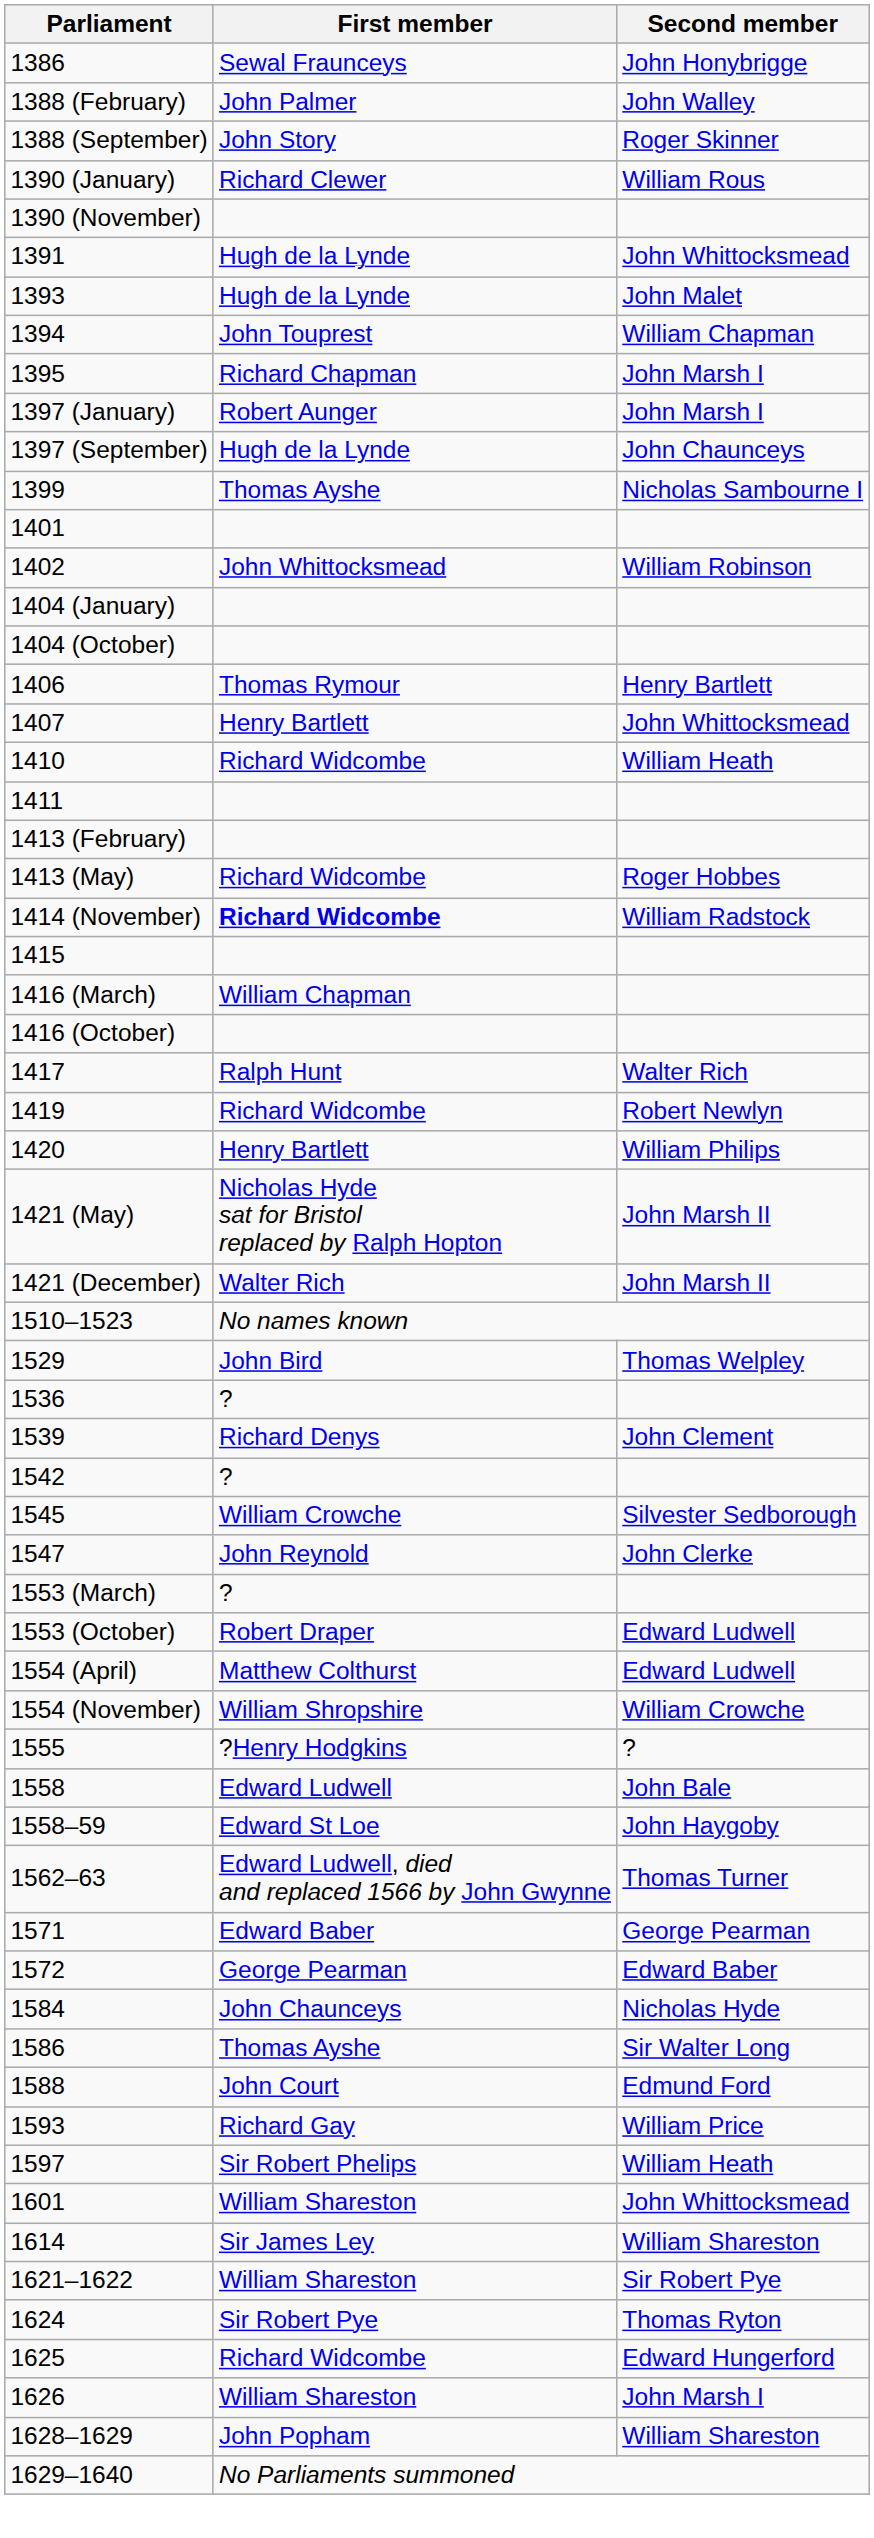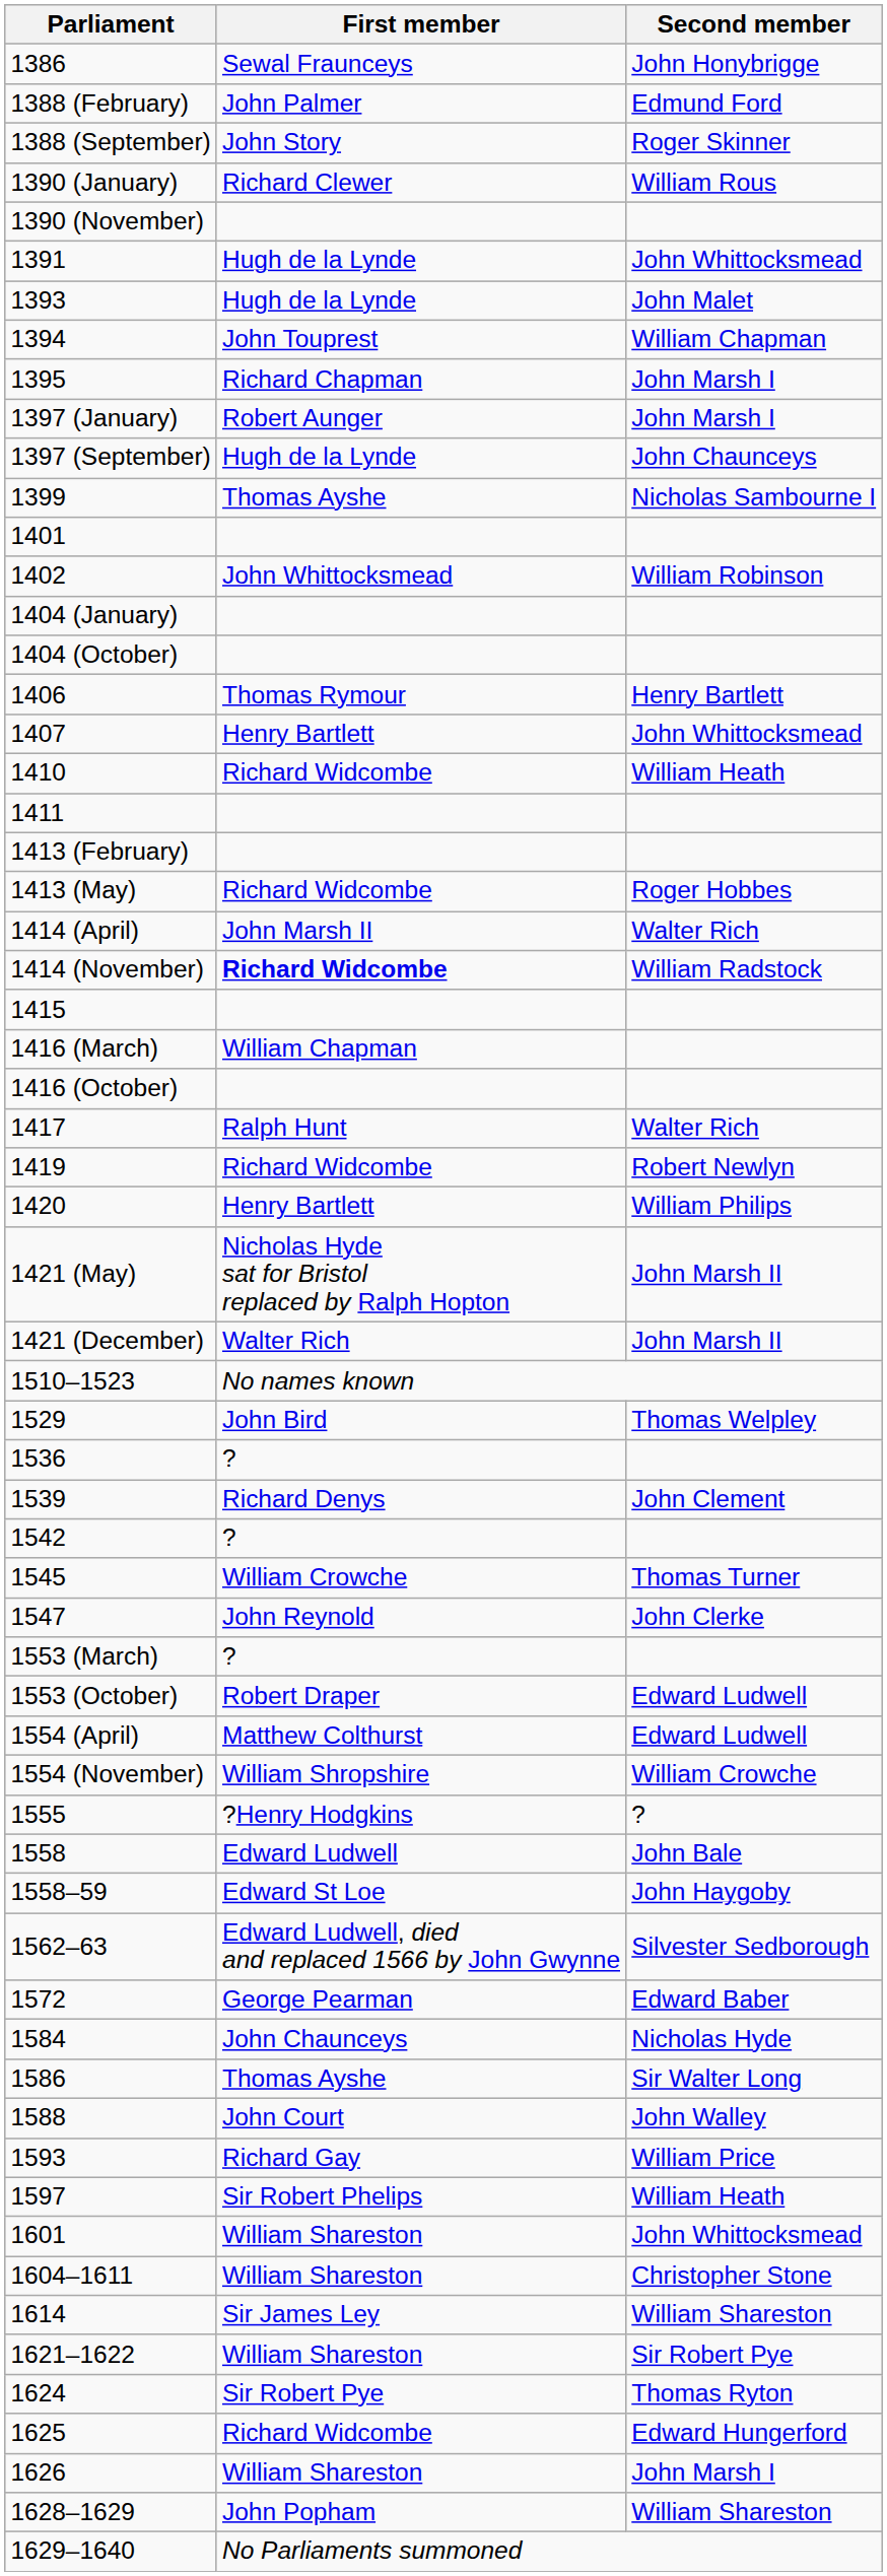 <table class="wikitable">
 <tr>
 <th>Parliament</th>
 <th>First member</th>
 <th>Second member</th>
 </tr>
 <tr>
 <td>1386</td>
 <td><a href='#'>Sewal Fraunceys</a></td>
 <td><a href='#'>John Honybrigge</a></td>
 </tr>
 <tr>
 <td>1388 (February)</td>
 <td><a href='#'>John Palmer</a></td>
-<td><a href='#'>John Walley</a></td>
+<td><a href='#'>Edmund Ford</a></td>
 </tr>
 <tr>
 <td>1388 (September)</td>
 <td><a href='#'>John Story</a></td>
 <td><a href='#'>Roger Skinner</a></td>
 </tr>
 <tr>
 <td>1390 (January)</td>
 <td><a href='#'>Richard Clewer</a></td>
 <td><a href='#'>William Rous</a></td>
 </tr>
 <tr>
 <td>1390 (November)</td>
 <td></td>
 <td></td>
 </tr>
 <tr>
 <td>1391</td>
 <td><a href='#'>Hugh de la Lynde</a></td>
 <td><a href='#'>John Whittocksmead</a></td>
 </tr>
 <tr>
 <td>1393</td>
 <td><a href='#'>Hugh de la Lynde</a></td>
 <td><a href='#'>John Malet</a></td>
 </tr>
 <tr>
 <td>1394</td>
 <td><a href='#'>John Touprest</a></td>
 <td><a href='#'>William Chapman</a></td>
 </tr>
 <tr>
 <td>1395</td>
 <td><a href='#'>Richard Chapman</a></td>
 <td><a href='#'>John Marsh I</a></td>
 </tr>
 <tr>
 <td>1397 (January)</td>
 <td><a href='#'>Robert Aunger</a></td>
 <td><a href='#'>John Marsh I</a></td>
 </tr>
 <tr>
 <td>1397 (September)</td>
 <td><a href='#'>Hugh de la Lynde</a></td>
 <td><a href='#'>John Chaunceys</a></td>
 </tr>
 <tr>
 <td>1399</td>
 <td><a href='#'>Thomas Ayshe</a></td>
 <td><a href='#'>Nicholas Sambourne I</a></td>
 </tr>
 <tr>
 <td>1401</td>
 <td></td>
 <td></td>
 </tr>
 <tr>
 <td>1402</td>
 <td><a href='#'>John Whittocksmead</a></td>
 <td><a href='#'>William Robinson</a></td>
 </tr>
 <tr>
 <td>1404 (January)</td>
 <td></td>
 <td></td>
 </tr>
 <tr>
 <td>1404 (October)</td>
 <td></td>
 <td></td>
 </tr>
 <tr>
 <td>1406</td>
 <td><a href='#'>Thomas Rymour</a></td>
 <td><a href='#'>Henry Bartlett</a></td>
 </tr>
 <tr>
 <td>1407</td>
 <td><a href='#'>Henry Bartlett</a></td>
 <td><a href='#'>John Whittocksmead</a></td>
 </tr>
 <tr>
 <td>1410</td>
 <td><a href='#'>Richard Widcombe</a></td>
 <td><a href='#'>William Heath</a></td>
 </tr>
 <tr>
 <td>1411</td>
 <td></td>
 <td></td>
 </tr>
 <tr>
 <td>1413 (February)</td>
 <td></td>
 <td></td>
 </tr>
 <tr>
 <td>1413 (May)</td>
 <td><a href='#'>Richard Widcombe</a></td>
 <td><a href='#'>Roger Hobbes</a></td>
 </tr>
 <tr>
+<td>1414 (April)</td>
+<td><a href='#'>John Marsh II</a></td>
+<td><a href='#'>Walter Rich</a></td>
+</tr>
+<tr>
 <td>1414 (November)</td>
 <td><strong><a href='#'>Richard Widcombe</a></strong></td>
 <td><a href='#'>William Radstock</a></td>
 </tr>
 <tr>
 <td>1415</td>
 <td></td>
 <td></td>
 </tr>
 <tr>
 <td>1416 (March)</td>
 <td><a href='#'>William Chapman</a></td>
 </tr>
 <tr>
 <td>1416 (October)</td>
 <td></td>
 <td></td>
 </tr>
 <tr>
 <td>1417</td>
 <td><a href='#'>Ralph Hunt</a></td>
 <td><a href='#'>Walter Rich</a></td>
 </tr>
 <tr>
 <td>1419</td>
 <td><a href='#'>Richard Widcombe</a></td>
 <td><a href='#'>Robert Newlyn</a></td>
 </tr>
 <tr>
 <td>1420</td>
 <td><a href='#'>Henry Bartlett</a></td>
 <td><a href='#'>William Philips</a></td>
 </tr>
 <tr>
 <td>1421 (May)</td>
 <td><a href='#'>Nicholas Hyde</a> <br><em>sat for Bristol <br> replaced by</em> <a href='#'>Ralph Hopton</a></td>
 <td><a href='#'>John Marsh II</a></td>
 </tr>
 <tr>
 <td>1421 (December)</td>
 <td><a href='#'>Walter Rich</a></td>
 <td><a href='#'>John Marsh II</a></td>
 </tr>
 <tr>
 <td>1510–1523</td>
 <td colspan="2"><em>No names known</em></td>
 </tr>
 <tr>
 <td>1529</td>
 <td><a href='#'>John Bird</a></td>
 <td><a href='#'>Thomas Welpley</a></td>
 </tr>
 <tr>
 <td>1536</td>
 <td>?</td>
 <td></td>
 </tr>
 <tr>
 <td>1539</td>
 <td><a href='#'>Richard Denys</a></td>
 <td><a href='#'>John Clement</a></td>
 </tr>
 <tr>
 <td>1542</td>
 <td>?</td>
 <td></td>
 </tr>
 <tr>
 <td>1545</td>
 <td><a href='#'>William Crowche</a></td>
-<td><a href='#'>Silvester Sedborough</a></td>
+<td><a href='#'>Thomas Turner</a></td>
 </tr>
 <tr>
 <td>1547</td>
 <td><a href='#'>John Reynold</a></td>
 <td><a href='#'>John Clerke</a></td>
 </tr>
 <tr>
 <td>1553 (March)</td>
 <td>?</td>
 <td></td>
 </tr>
 <tr>
 <td>1553 (October)</td>
 <td><a href='#'>Robert Draper</a></td>
 <td><a href='#'>Edward Ludwell</a></td>
 </tr>
 <tr>
 <td>1554 (April)</td>
 <td><a href='#'>Matthew Colthurst</a></td>
 <td><a href='#'>Edward Ludwell</a></td>
 </tr>
 <tr>
 <td>1554 (November)</td>
 <td><a href='#'>William Shropshire</a></td>
 <td><a href='#'>William Crowche</a></td>
 </tr>
 <tr>
 <td>1555</td>
 <td>?<a href='#'>Henry Hodgkins</a></td>
 <td>?</td>
 </tr>
 <tr>
 <td>1558</td>
 <td><a href='#'>Edward Ludwell</a></td>
 <td><a href='#'>John Bale</a></td>
 </tr>
 <tr>
 <td>1558–59</td>
 <td><a href='#'>Edward St Loe</a></td>
 <td><a href='#'>John Haygoby</a></td>
 </tr>
 <tr>
 <td>1562–63</td>
 <td><a href='#'>Edward Ludwell</a>, <em>died <br> and replaced 1566 by</em> <a href='#'>John Gwynne</a></td>
-<td><a href='#'>Thomas Turner</a></td>
-</tr>
-<tr>
-<td>1571</td>
-<td><a href='#'>Edward Baber</a></td>
-<td><a href='#'>George Pearman</a></td>
+<td><a href='#'>Silvester Sedborough</a></td>
 </tr>
 <tr>
 <td>1572</td>
 <td><a href='#'>George Pearman</a></td>
 <td><a href='#'>Edward Baber</a></td>
 </tr>
 <tr>
 <td>1584</td>
 <td><a href='#'>John Chaunceys</a></td>
 <td><a href='#'>Nicholas Hyde</a></td>
 </tr>
 <tr>
 <td>1586</td>
 <td><a href='#'>Thomas Ayshe</a></td>
 <td><a href='#'>Sir Walter Long</a></td>
 </tr>
 <tr>
 <td>1588</td>
 <td><a href='#'>John Court</a></td>
-<td><a href='#'>Edmund Ford</a></td>
+<td><a href='#'>John Walley</a></td>
 </tr>
 <tr>
 <td>1593</td>
 <td><a href='#'>Richard Gay</a></td>
 <td><a href='#'>William Price</a></td>
 </tr>
 <tr>
 <td>1597</td>
 <td><a href='#'>Sir Robert Phelips</a></td>
 <td><a href='#'>William Heath</a></td>
 </tr>
 <tr>
 <td>1601</td>
 <td><a href='#'>William Shareston</a></td>
 <td><a href='#'>John Whittocksmead</a></td>
+</tr>
+<tr>
+<td>1604–1611</td>
+<td><a href='#'>William Shareston</a></td>
+<td><a href='#'>Christopher Stone</a></td>
 </tr>
 <tr>
 <td>1614</td>
 <td><a href='#'>Sir James Ley</a></td>
 <td><a href='#'>William Shareston</a></td>
 </tr>
 <tr>
 <td>1621–1622</td>
 <td><a href='#'>William Shareston</a></td>
 <td><a href='#'>Sir Robert Pye</a></td>
 </tr>
 <tr>
 <td>1624</td>
 <td><a href='#'>Sir Robert Pye</a></td>
 <td><a href='#'>Thomas Ryton</a></td>
 </tr>
 <tr>
 <td>1625</td>
 <td><a href='#'>Richard Widcombe</a></td>
 <td><a href='#'>Edward Hungerford</a></td>
 </tr>
 <tr>
 <td>1626</td>
 <td><a href='#'>William Shareston</a></td>
 <td><a href='#'>John Marsh I</a></td>
 </tr>
 <tr>
 <td>1628–1629</td>
 <td><a href='#'>John Popham</a></td>
 <td><a href='#'>William Shareston</a></td>
 </tr>
 <tr>
 <td>1629–1640</td>
 <td colspan="2"><em>No Parliaments summoned</em></td>
 </tr>
 </table>
